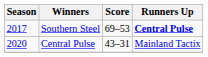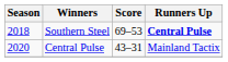 <table class="wikitable collapsible">
 <tr>
 <th>Season</th>
 <th>Winners</th>
 <th>Score</th>
 <th>Runners Up</th>
 </tr>
 <tr>
-<td><a href='#'>2017</a></td>
+<td><a href='#'>2018</a></td>
 <td><a href='#'>Southern Steel</a></td>
 <td>69–53</td>
 <td><strong><a href='#'>Central Pulse</a></strong></td>
 </tr>
 <tr>
 <td><a href='#'>2020</a></td>
 <td><a href='#'>Central Pulse</a></td>
 <td>43–31</td>
 <td><a href='#'>Mainland Tactix</a></td>
 </tr>
 <tr>
 </tr>
 </table>
